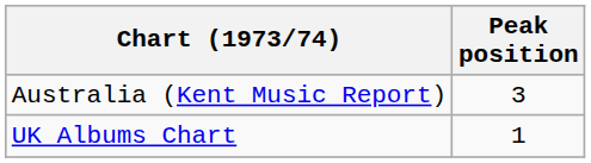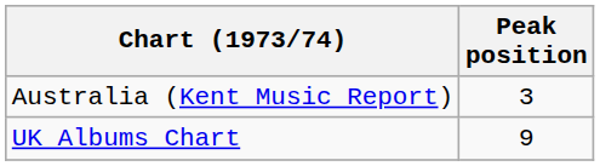 <table class="wikitable">
 <tr>
 <th>Chart (1973/74)</th>
 <th>Peak<br>position</th>
 </tr>
 <tr>
 <td>Australia (<a href='#'>Kent Music Report</a>)</td>
 <td style="text-align:center;">3</td>
 </tr>
 <tr>
 <td><a href='#'>UK Albums Chart</a></td>
-<td align="center">1</td>
+<td align="center">9</td>
 </tr>
 </table>
